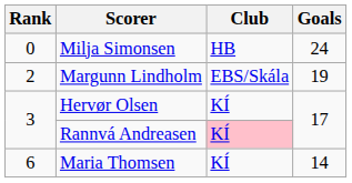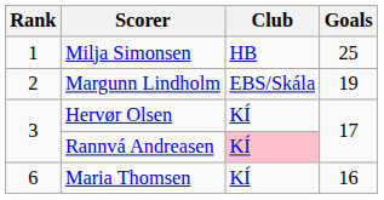 <table class="wikitable" style="text-align:center">
 <tr>
 <th>Rank</th>
 <th>Scorer</th>
 <th>Club</th>
 <th>Goals</th>
 </tr>
 <tr>
-<td>0</td>
+<td>1</td>
 <td align="left"><a href='#'>Milja Simonsen</a></td>
 <td align="left"><a href='#'>HB</a></td>
-<td>24</td>
+<td>25</td>
 </tr>
 <tr>
 <td>2</td>
 <td align="left"><a href='#'>Margunn Lindholm</a></td>
 <td align="left"><a href='#'>EBS/Skála</a></td>
 <td>19</td>
 </tr>
 <tr>
 <td rowspan=2>3</td>
 <td align="left"><a href='#'>Hervør Olsen</a></td>
 <td align="left"><a href='#'>KÍ</a></td>
 <td rowspan=2>17</td>
 </tr>
 <tr>
 <td align="left"><a href='#'>Rannvá Andreasen</a></td>
 <td align="left" style="background: pink;"><a href='#'>KÍ</a></td>
 </tr>
 <tr>
 <td>6</td>
 <td align="left"><a href='#'>Maria Thomsen</a></td>
 <td align="left"><a href='#'>KÍ</a></td>
-<td>14</td>
+<td>16</td>
 </tr>
 </table>
